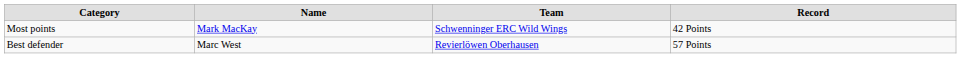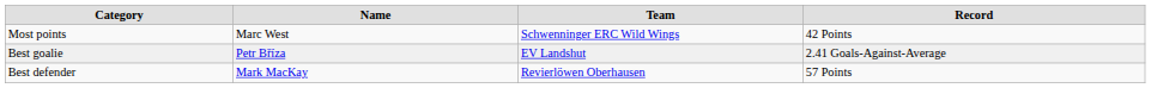 <table class="wikitable" style="border: gray solid 1px; border-collapse: collapse;" width="75%">
 <tr align="center" style="background:#e0e0e0; font-weight:bold;">
 <td width="20%">Category</td>
 <td width="25%">Name</td>
 <td width="25%">Team</td>
 <td width="30%">Record</td>
 </tr>
 <tr>
 <td>Most points</td>
-<td> <a href='#'>Mark MacKay</a></td>
+<td> Marc West</td>
 <td><a href='#'>Schwenninger ERC Wild Wings</a></td>
 <td>42 Points</td>
 </tr>
+<tr bgcolor="#f0f0f0">
+<td>Best goalie</td>
+<td> <a href='#'>Petr Bříza</a></td>
+<td><a href='#'>EV Landshut</a></td>
+<td>2.41 Goals-Against-Average</td>
+</tr>
 <tr>
 <td>Best defender</td>
-<td> Marc West</td>
+<td> <a href='#'>Mark MacKay</a></td>
 <td><a href='#'>Revierlöwen Oberhausen</a></td>
 <td>57 Points</td>
 </tr>
 </table>
